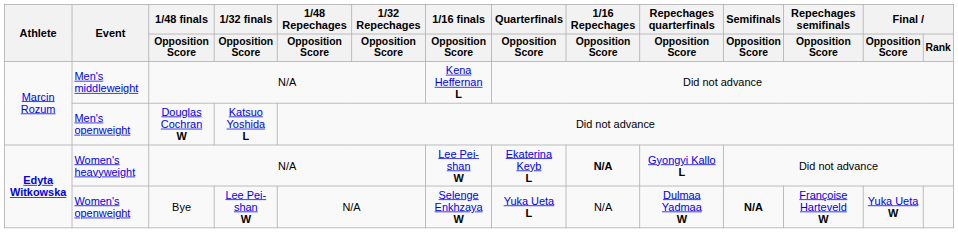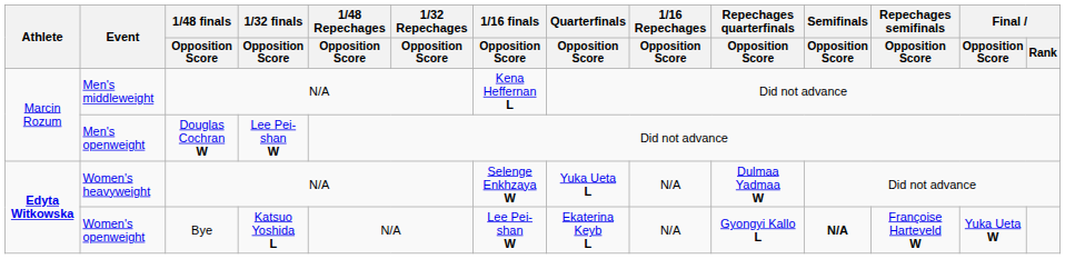 <table class="wikitable" style="font-size:90%">
 <tr>
 <th rowspan=2>Athlete</th>
 <th rowspan=2>Event</th>
 <th>1/48 finals</th>
 <th>1/32 finals</th>
 <th>1/48 Repechages</th>
 <th>1/32 Repechages</th>
 <th>1/16 finals</th>
 <th>Quarterfinals</th>
 <th>1/16 Repechages</th>
 <th>Repechages quarterfinals</th>
 <th>Semifinals</th>
 <th>Repechages semifinals</th>
 <th colspan="2">Final / </th>
 </tr>
 <tr style="font-size:95%">
 <th>Opposition<br>Score</th>
 <th>Opposition<br>Score</th>
 <th>Opposition<br>Score</th>
 <th>Opposition<br>Score</th>
 <th>Opposition<br>Score</th>
 <th>Opposition<br>Score</th>
 <th>Opposition<br>Score</th>
 <th>Opposition<br>Score</th>
 <th>Opposition<br>Score</th>
 <th>Opposition<br>Score</th>
 <th>Opposition<br>Score</th>
 <th>Rank</th>
 </tr>
 <tr align=center>
 <td rowspan=2><a href='#'>Marcin Rozum</a></td>
 <td align=left><a href='#'>Men's middleweight</a></td>
 <td colspan=4>N/A</td>
 <td> <a href='#'>Kena Heffernan</a><br><strong>L</strong></td>
 <td colspan=7>Did not advance</td>
 </tr>
 <tr align=center>
 <td align=left><a href='#'>Men's openweight</a></td>
 <td> <a href='#'>Douglas Cochran</a><br><strong>W</strong></td>
-<td> <a href='#'>Katsuo Yoshida</a><br><strong>L</strong></td>
+<td> <a href='#'>Lee Pei-shan</a><br><strong>W</strong></td>
 <td colspan=10>Did not advance</td>
 </tr>
 <tr align=center>
 <td rowspan=2><strong><a href='#'>Edyta Witkowska</a></strong></td>
 <td align=left><a href='#'>Women's heavyweight</a></td>
 <td colspan=4>N/A</td>
-<td> <a href='#'>Lee Pei-shan</a><br><strong>W</strong></td>
-<td> <a href='#'>Ekaterina Keyb</a><br><strong>L</strong></td>
-<td><strong>N/A</strong></td>
-<td> <a href='#'>Gyongyi Kallo</a><br><strong>L</strong></td>
+<td> <a href='#'>Selenge Enkhzaya</a><br><strong>W</strong></td>
+<td> <a href='#'>Yuka Ueta</a><br><strong>L</strong></td>
+<td>N/A</td>
+<td> <a href='#'>Dulmaa Yadmaa</a><br><strong>W</strong></td>
 <td colspan=4>Did not advance</td>
 </tr>
 <tr align=center>
 <td align=left><a href='#'>Women's openweight</a></td>
 <td>Bye</td>
+<td> <a href='#'>Katsuo Yoshida</a><br><strong>L</strong></td>
+<td colspan=2>N/A</td>
 <td> <a href='#'>Lee Pei-shan</a><br><strong>W</strong></td>
-<td colspan=2>N/A</td>
-<td> <a href='#'>Selenge Enkhzaya</a><br><strong>W</strong></td>
-<td> <a href='#'>Yuka Ueta</a><br><strong>L</strong></td>
+<td> <a href='#'>Ekaterina Keyb</a><br><strong>L</strong></td>
 <td>N/A</td>
-<td> <a href='#'>Dulmaa Yadmaa</a><br><strong>W</strong></td>
+<td> <a href='#'>Gyongyi Kallo</a><br><strong>L</strong></td>
 <td><strong>N/A</strong></td>
 <td> <a href='#'>Françoise Harteveld</a><br><strong>W</strong></td>
 <td> <a href='#'>Yuka Ueta</a><br><strong>W</strong></td>
 <td></td>
 </tr>
 </table>
